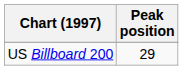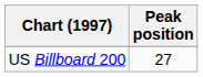 <table class="wikitable sortable">
 <tr>
 <th>Chart (1997)</th>
 <th>Peak<br>position</th>
 </tr>
 <tr>
 </tr>
 <tr>
 </tr>
 <tr>
 </tr>
 <tr>
 </tr>
 <tr>
 </tr>
 <tr>
 </tr>
 <tr>
 <td>US <a href='#'><em>Billboard</em> 200</a></td>
-<td style="text-align:center;">29</td>
+<td style="text-align:center;">27</td>
 </tr>
 </table>
